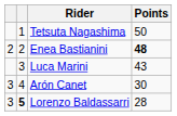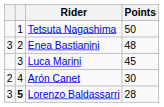 <table class="wikitable" style="font-size: 95%;">
 <tr>
 <th></th>
 <th></th>
 <th>Rider</th>
 <th>Points</th>
 </tr>
 <tr>
 <td></td>
 <td align=center>1</td>
 <td> <a href='#'>Tetsuta Nagashima</a></td>
 <td align=left>50</td>
 </tr>
 <tr>
-<td> 2</td>
+<td> 3</td>
 <td align=center>2</td>
 <td> <a href='#'>Enea Bastianini</a></td>
-<td align=left><strong>48</strong></td>
+<td align=left>48</td>
 </tr>
 <tr>
 <td></td>
 <td align=center>3</td>
 <td> <a href='#'>Luca Marini</a></td>
-<td align=left>43</td>
+<td align=left>45</td>
 </tr>
 <tr>
-<td> 3</td>
+<td> 2</td>
 <td align=center>4</td>
 <td> <a href='#'>Arón Canet</a></td>
 <td align=left>30</td>
 </tr>
 <tr>
 <td> 3</td>
 <td align=center><strong>5</strong></td>
 <td> <a href='#'>Lorenzo Baldassarri</a></td>
 <td align=left>28</td>
 </tr>
 </table>
